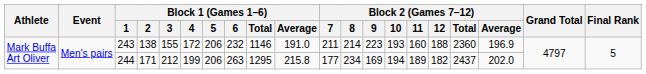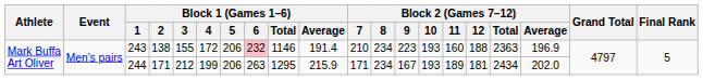 <table class="wikitable" border="1" style="font-size:90%">
 <tr>
 <th rowspan=2>Athlete</th>
 <th rowspan=2>Event</th>
 <th colspan=8>Block 1 (Games 1–6)</th>
 <th colspan=8>Block 2 (Games 7–12)</th>
 <th rowspan=2>Grand Total</th>
 <th rowspan=2>Final Rank</th>
 </tr>
 <tr>
 <th>1</th>
 <th>2</th>
 <th>3</th>
 <th>4</th>
 <th>5</th>
 <th>6</th>
 <th>Total</th>
 <th>Average</th>
 <th>7</th>
 <th>8</th>
 <th>9</th>
 <th>10</th>
 <th>11</th>
 <th>12</th>
 <th>Total</th>
 <th>Average</th>
 </tr>
 <tr>
 <td rowspan=2><a href='#'>Mark Buffa</a> <br> <a href='#'>Art Oliver</a></td>
 <td rowspan=2><a href='#'>Men's pairs</a></td>
 <td align=center>243</td>
 <td align=center>138</td>
 <td align=center>155</td>
 <td align=center>172</td>
 <td align=center>206</td>
-<td align=center>232</td>
+<td align=center style="background: pink;">232</td>
 <td align=center>1146</td>
-<td align=center>191.0</td>
-<td align=center>211</td>
-<td align=center>214</td>
+<td align=center>191.4</td>
+<td align=center>210</td>
+<td align=center>234</td>
 <td align=center>223</td>
 <td align=center>193</td>
 <td align=center>160</td>
 <td align=center>188</td>
-<td align=center>2360</td>
+<td align=center>2363</td>
 <td align=center>196.9</td>
 <td align=center rowspan=2>4797</td>
 <td align=center rowspan=2>5</td>
 </tr>
 <tr>
 <td align=center>244</td>
 <td align=center>171</td>
 <td align=center>212</td>
 <td align=center>199</td>
 <td align=center>206</td>
 <td align=center>263</td>
 <td align=center>1295</td>
-<td align=center>215.8</td>
-<td align=center>177</td>
+<td align=center>215.9</td>
+<td align=center>171</td>
 <td align=center>234</td>
-<td align=center>169</td>
-<td align=center>194</td>
+<td align=center>167</td>
+<td align=center>193</td>
 <td align=center>189</td>
-<td align=center>182</td>
-<td align=center>2437</td>
+<td align=center>181</td>
+<td align=center>2434</td>
 <td align=center>202.0</td>
 </tr>
 </table>
